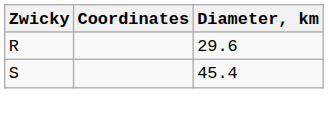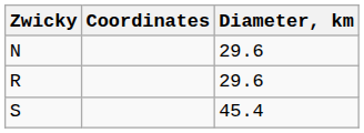 <table class="wikitable" align="center">
 <tr>
 <th>Zwicky</th>
 <th class="unsortable">Coordinates</th>
 <th>Diameter, km</th>
+</tr>
+<tr>
+<td>N</td>
+<td></td>
+<td>29.6</td>
 </tr>
 <tr>
 <td>R</td>
 <td></td>
 <td>29.6</td>
 </tr>
 <tr>
 <td>S</td>
 <td></td>
 <td>45.4</td>
 </tr>
 </table>
